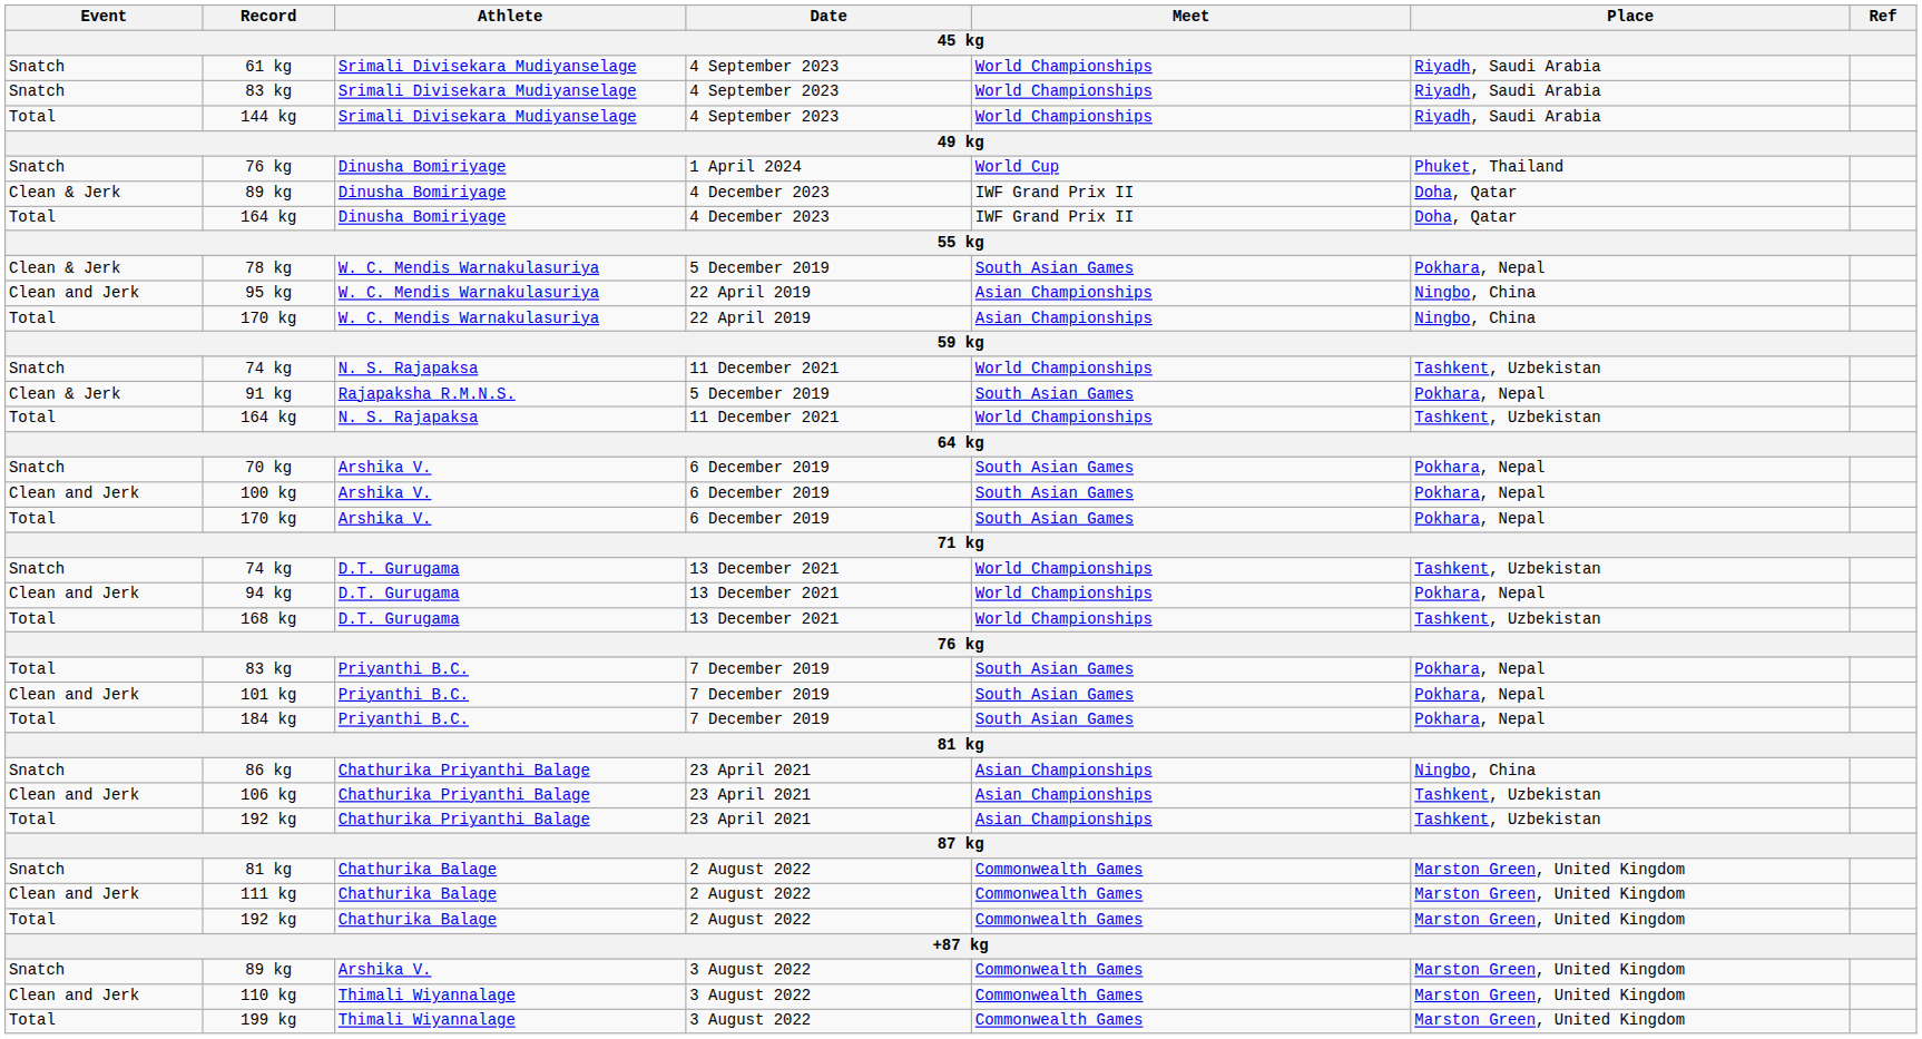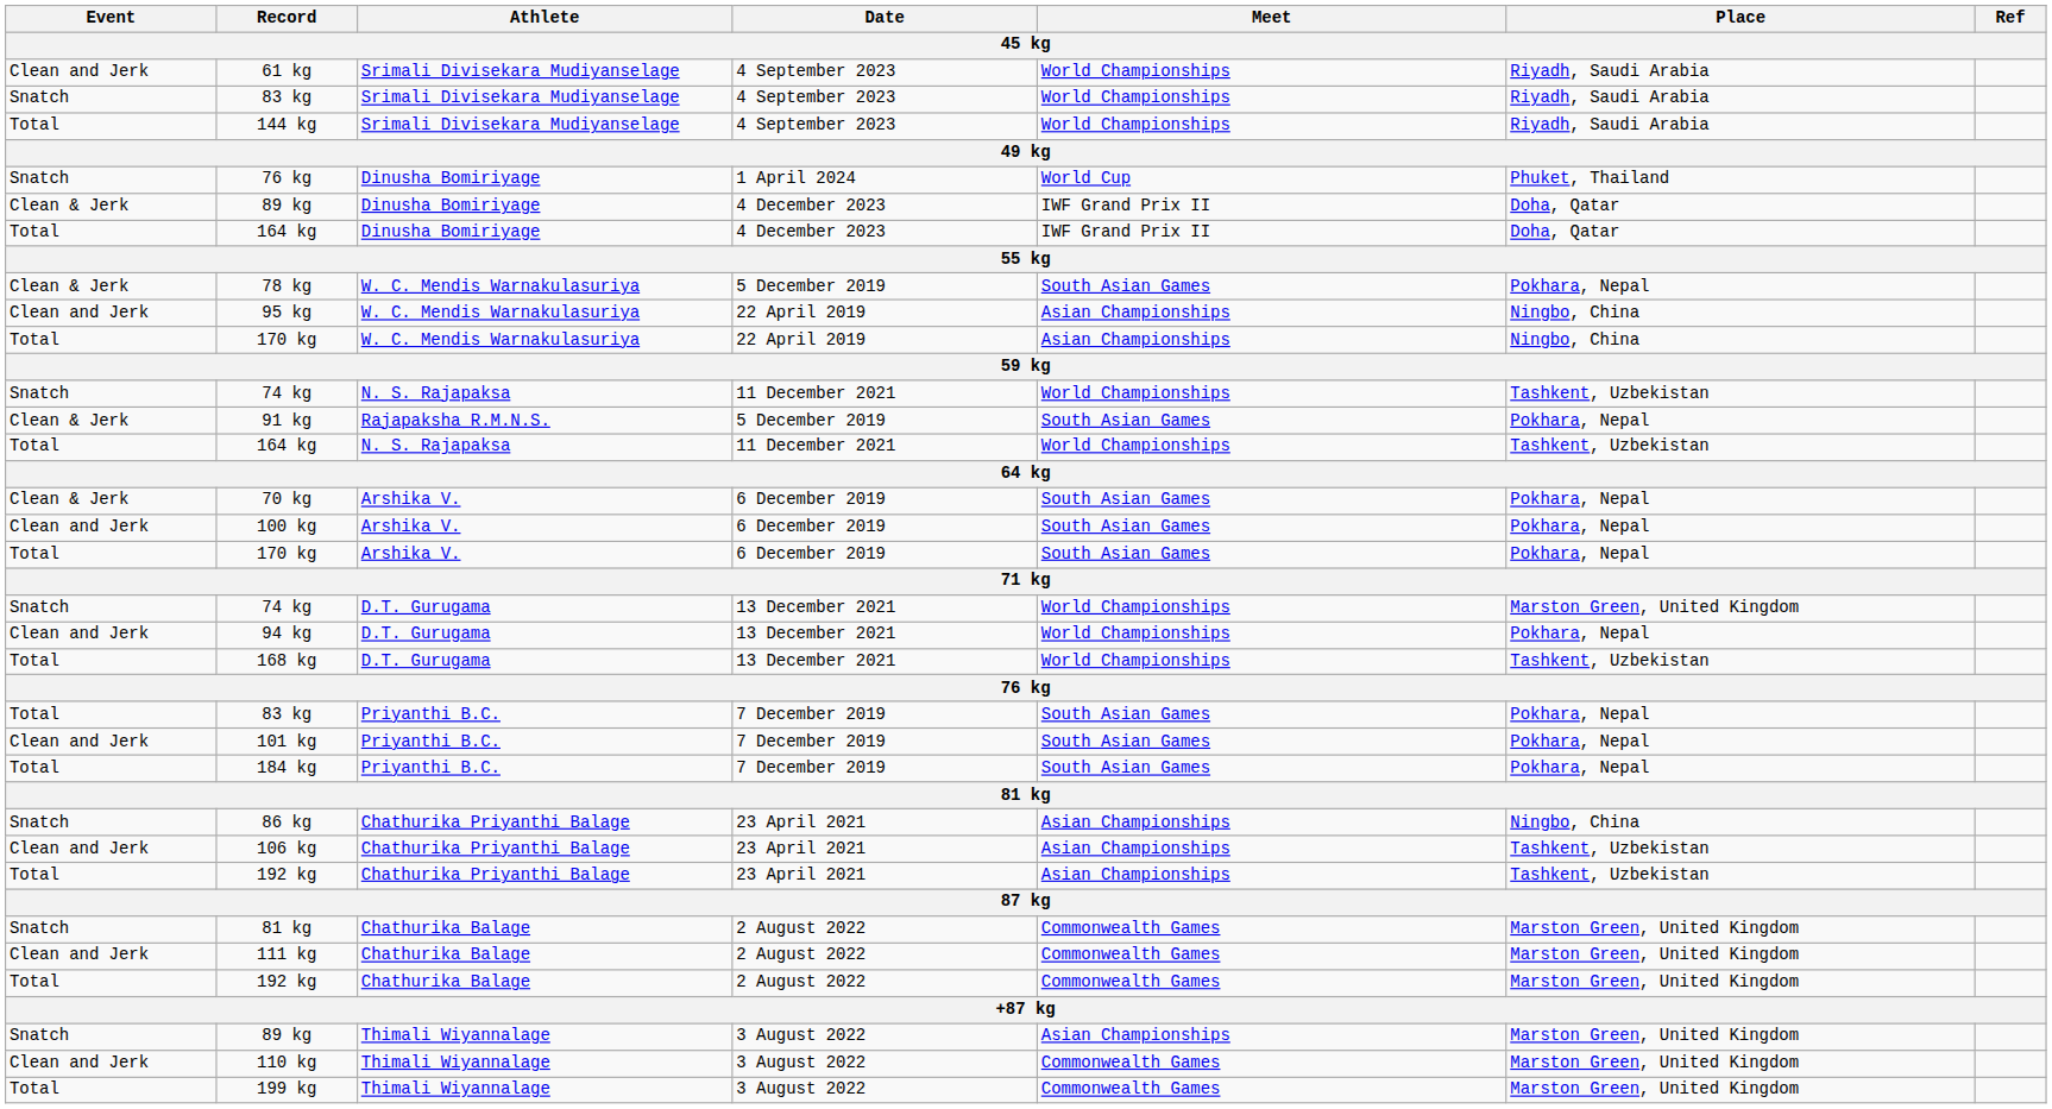 <table class="wikitable" style="font-size:95%;">
 <tr>
 <th width=9%>Event</th>
 <th width=6%>Record</th>
 <th width=16%>Athlete</th>
 <th width=13%>Date</th>
 <th width=20%>Meet</th>
 <th width=20%>Place</th>
 <th width=3%>Ref</th>
 </tr>
 <tr bgcolor="#DDDDDD">
 <th colspan="7">45 kg</th>
 </tr>
 <tr>
-<td>Snatch</td>
+<td>Clean and Jerk</td>
 <td align="center">61 kg</td>
 <td><a href='#'>Srimali Divisekara Mudiyanselage</a></td>
 <td>4 September 2023</td>
 <td><a href='#'>World Championships</a></td>
 <td><a href='#'>Riyadh</a>, Saudi Arabia</td>
 <td></td>
 </tr>
 <tr>
 <td>Snatch</td>
 <td align="center">83 kg</td>
 <td><a href='#'>Srimali Divisekara Mudiyanselage</a></td>
 <td>4 September 2023</td>
 <td><a href='#'>World Championships</a></td>
 <td><a href='#'>Riyadh</a>, Saudi Arabia</td>
 <td></td>
 </tr>
 <tr>
 <td>Total</td>
 <td align="center">144 kg</td>
 <td><a href='#'>Srimali Divisekara Mudiyanselage</a></td>
 <td>4 September 2023</td>
 <td><a href='#'>World Championships</a></td>
 <td><a href='#'>Riyadh</a>, Saudi Arabia</td>
 <td></td>
 </tr>
 <tr bgcolor="#DDDDDD">
 <th colspan="7">49 kg</th>
 </tr>
 <tr>
 <td>Snatch</td>
 <td align="center">76 kg</td>
 <td><a href='#'>Dinusha Bomiriyage</a></td>
 <td>1 April 2024</td>
 <td><a href='#'>World Cup</a></td>
 <td><a href='#'>Phuket</a>, Thailand</td>
 <td></td>
 </tr>
 <tr>
 <td>Clean & Jerk</td>
 <td align="center">89 kg</td>
 <td><a href='#'>Dinusha Bomiriyage</a></td>
 <td>4 December 2023</td>
 <td>IWF Grand Prix II</td>
 <td><a href='#'>Doha</a>, Qatar</td>
 <td></td>
 </tr>
 <tr>
 <td>Total</td>
 <td align="center">164 kg</td>
 <td><a href='#'>Dinusha Bomiriyage</a></td>
 <td>4 December 2023</td>
 <td>IWF Grand Prix II</td>
 <td><a href='#'>Doha</a>, Qatar</td>
 <td></td>
 </tr>
 <tr bgcolor="#DDDDDD">
 <th colspan="7">55 kg</th>
 </tr>
 <tr>
 <td>Clean & Jerk</td>
 <td align="center">78 kg</td>
 <td><a href='#'>W. C. Mendis Warnakulasuriya</a></td>
 <td>5 December 2019</td>
 <td><a href='#'>South Asian Games</a></td>
 <td><a href='#'>Pokhara</a>, Nepal</td>
 <td></td>
 </tr>
 <tr>
 <td>Clean and Jerk</td>
 <td align="center">95 kg</td>
 <td><a href='#'>W. C. Mendis Warnakulasuriya</a></td>
 <td>22 April 2019</td>
 <td><a href='#'>Asian Championships</a></td>
 <td><a href='#'>Ningbo</a>, China</td>
 <td></td>
 </tr>
 <tr>
 <td>Total</td>
 <td align="center">170 kg</td>
 <td><a href='#'>W. C. Mendis Warnakulasuriya</a></td>
 <td>22 April 2019</td>
 <td><a href='#'>Asian Championships</a></td>
 <td><a href='#'>Ningbo</a>, China</td>
 <td></td>
 </tr>
 <tr bgcolor="#DDDDDD">
 <th colspan="7">59 kg</th>
 </tr>
 <tr>
 <td>Snatch</td>
 <td align="center">74 kg</td>
 <td><a href='#'>N. S. Rajapaksa</a></td>
 <td>11 December 2021</td>
 <td><a href='#'>World Championships</a></td>
 <td><a href='#'>Tashkent</a>, Uzbekistan</td>
 <td></td>
 </tr>
 <tr>
 <td>Clean & Jerk</td>
 <td align="center">91 kg</td>
 <td><a href='#'>Rajapaksha R.M.N.S.</a></td>
 <td>5 December 2019</td>
 <td><a href='#'>South Asian Games</a></td>
 <td><a href='#'>Pokhara</a>, Nepal</td>
 <td></td>
 </tr>
 <tr>
 <td>Total</td>
 <td align="center">164 kg</td>
 <td><a href='#'>N. S. Rajapaksa</a></td>
 <td>11 December 2021</td>
 <td><a href='#'>World Championships</a></td>
 <td><a href='#'>Tashkent</a>, Uzbekistan</td>
 <td></td>
 </tr>
 <tr bgcolor="#DDDDDD">
 <th colspan="7">64 kg</th>
 </tr>
 <tr>
-<td>Snatch</td>
+<td>Clean & Jerk</td>
 <td align="center">70 kg</td>
 <td><a href='#'>Arshika V.</a></td>
 <td>6 December 2019</td>
 <td><a href='#'>South Asian Games</a></td>
 <td><a href='#'>Pokhara</a>, Nepal</td>
 <td></td>
 </tr>
 <tr>
 <td>Clean and Jerk</td>
 <td align="center">100 kg</td>
 <td><a href='#'>Arshika V.</a></td>
 <td>6 December 2019</td>
 <td><a href='#'>South Asian Games</a></td>
 <td><a href='#'>Pokhara</a>, Nepal</td>
 <td></td>
 </tr>
 <tr>
 <td>Total</td>
 <td align="center">170 kg</td>
 <td><a href='#'>Arshika V.</a></td>
 <td>6 December 2019</td>
 <td><a href='#'>South Asian Games</a></td>
 <td><a href='#'>Pokhara</a>, Nepal</td>
 <td></td>
 </tr>
 <tr bgcolor="#DDDDDD">
 <th colspan="7">71 kg</th>
 </tr>
 <tr>
 <td>Snatch</td>
 <td align="center">74 kg</td>
 <td><a href='#'>D.T. Gurugama</a></td>
 <td>13 December 2021</td>
 <td><a href='#'>World Championships</a></td>
-<td><a href='#'>Tashkent</a>, Uzbekistan</td>
+<td><a href='#'>Marston Green</a>, United Kingdom</td>
 <td></td>
 </tr>
 <tr>
 <td>Clean and Jerk</td>
 <td align="center">94 kg</td>
 <td><a href='#'>D.T. Gurugama</a></td>
 <td>13 December 2021</td>
 <td><a href='#'>World Championships</a></td>
 <td><a href='#'>Pokhara</a>, Nepal</td>
 <td></td>
 </tr>
 <tr>
 <td>Total</td>
 <td align="center">168 kg</td>
 <td><a href='#'>D.T. Gurugama</a></td>
 <td>13 December 2021</td>
 <td><a href='#'>World Championships</a></td>
 <td><a href='#'>Tashkent</a>, Uzbekistan</td>
 <td></td>
 </tr>
 <tr bgcolor="#DDDDDD">
 <th colspan="7">76 kg</th>
 </tr>
 <tr>
 <td>Total</td>
 <td align="center">83 kg</td>
 <td><a href='#'>Priyanthi B.C.</a></td>
 <td>7 December 2019</td>
 <td><a href='#'>South Asian Games</a></td>
 <td><a href='#'>Pokhara</a>, Nepal</td>
 <td></td>
 </tr>
 <tr>
 <td>Clean and Jerk</td>
 <td align="center">101 kg</td>
 <td><a href='#'>Priyanthi B.C.</a></td>
 <td>7 December 2019</td>
 <td><a href='#'>South Asian Games</a></td>
 <td><a href='#'>Pokhara</a>, Nepal</td>
 <td></td>
 </tr>
 <tr>
 <td>Total</td>
 <td align="center">184 kg</td>
 <td><a href='#'>Priyanthi B.C.</a></td>
 <td>7 December 2019</td>
 <td><a href='#'>South Asian Games</a></td>
 <td><a href='#'>Pokhara</a>, Nepal</td>
 <td></td>
 </tr>
 <tr bgcolor="#DDDDDD">
 <th colspan="7">81 kg</th>
 </tr>
 <tr>
 <td>Snatch</td>
 <td align="center">86 kg</td>
 <td><a href='#'>Chathurika Priyanthi Balage</a></td>
 <td>23 April 2021</td>
 <td><a href='#'>Asian Championships</a></td>
 <td><a href='#'>Ningbo</a>, China</td>
 <td></td>
 </tr>
 <tr>
 <td>Clean and Jerk</td>
 <td align="center">106 kg</td>
 <td><a href='#'>Chathurika Priyanthi Balage</a></td>
 <td>23 April 2021</td>
 <td><a href='#'>Asian Championships</a></td>
 <td><a href='#'>Tashkent</a>, Uzbekistan</td>
 <td></td>
 </tr>
 <tr>
 <td>Total</td>
 <td align="center">192 kg</td>
 <td><a href='#'>Chathurika Priyanthi Balage</a></td>
 <td>23 April 2021</td>
 <td><a href='#'>Asian Championships</a></td>
 <td><a href='#'>Tashkent</a>, Uzbekistan</td>
 <td></td>
 </tr>
 <tr bgcolor="#DDDDDD">
 <th colspan="7">87 kg</th>
 </tr>
 <tr>
 <td>Snatch</td>
 <td align="center">81 kg</td>
 <td><a href='#'>Chathurika Balage</a></td>
 <td>2 August 2022</td>
 <td><a href='#'>Commonwealth Games</a></td>
 <td><a href='#'>Marston Green</a>, United Kingdom</td>
 <td></td>
 </tr>
 <tr>
 <td>Clean and Jerk</td>
 <td align="center">111 kg</td>
 <td><a href='#'>Chathurika Balage</a></td>
 <td>2 August 2022</td>
 <td><a href='#'>Commonwealth Games</a></td>
 <td><a href='#'>Marston Green</a>, United Kingdom</td>
 <td></td>
 </tr>
 <tr>
 <td>Total</td>
 <td align="center">192 kg</td>
 <td><a href='#'>Chathurika Balage</a></td>
 <td>2 August 2022</td>
 <td><a href='#'>Commonwealth Games</a></td>
 <td><a href='#'>Marston Green</a>, United Kingdom</td>
 <td></td>
 </tr>
 <tr bgcolor="#DDDDDD">
 <th colspan="7">+87 kg</th>
 </tr>
 <tr>
 <td>Snatch</td>
 <td align="center">89 kg</td>
-<td><a href='#'>Arshika V.</a></td>
+<td><a href='#'>Thimali Wiyannalage</a></td>
 <td>3 August 2022</td>
-<td><a href='#'>Commonwealth Games</a></td>
+<td><a href='#'>Asian Championships</a></td>
 <td><a href='#'>Marston Green</a>, United Kingdom</td>
 <td></td>
 </tr>
 <tr>
 <td>Clean and Jerk</td>
 <td align="center">110 kg</td>
 <td><a href='#'>Thimali Wiyannalage</a></td>
 <td>3 August 2022</td>
 <td><a href='#'>Commonwealth Games</a></td>
 <td><a href='#'>Marston Green</a>, United Kingdom</td>
 <td></td>
 </tr>
 <tr>
 <td>Total</td>
 <td align="center">199 kg</td>
 <td><a href='#'>Thimali Wiyannalage</a></td>
 <td>3 August 2022</td>
 <td><a href='#'>Commonwealth Games</a></td>
 <td><a href='#'>Marston Green</a>, United Kingdom</td>
 <td></td>
 </tr>
 </table>
